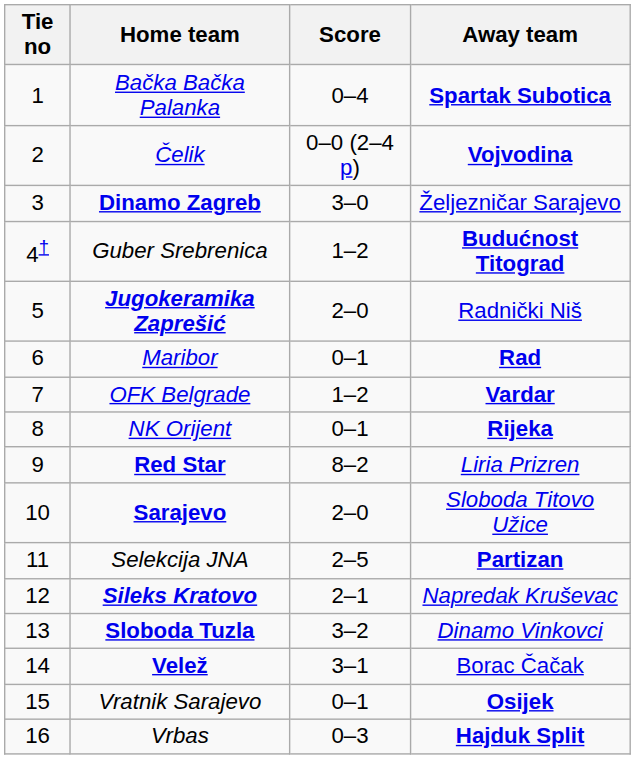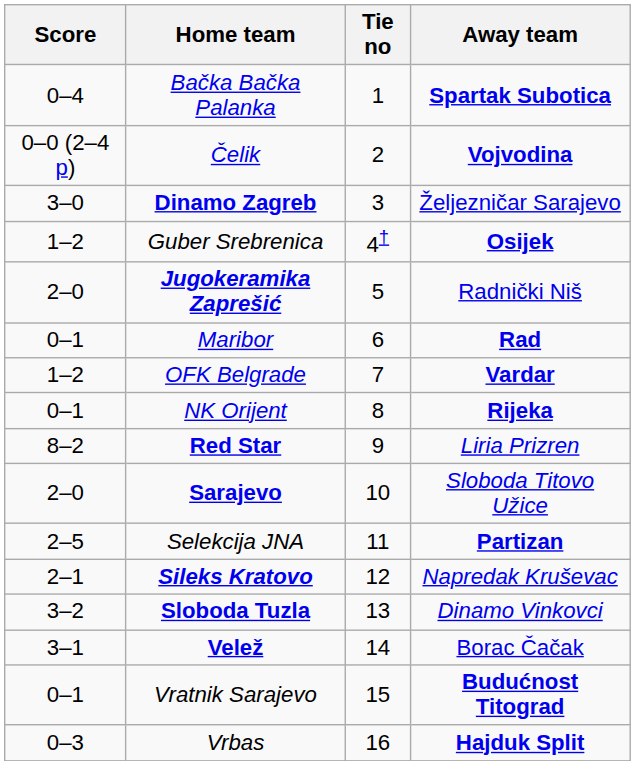 <table class="wikitable" style="text-align: center">
 <tr>
+<th width=80>Score</th>
+<th width=150>Home team</th>
 <th width=40>Tie no</th>
-<th width=150>Home team</th>
-<th width=80>Score</th>
 <th width=150>Away team</th>
 </tr>
 <tr>
+<td>0–4</td>
+<td><em><a href='#'>Bačka Bačka Palanka</a></em></td>
 <td>1</td>
-<td><em><a href='#'>Bačka Bačka Palanka</a></em></td>
-<td>0–4</td>
 <td><strong><a href='#'>Spartak Subotica</a></strong></td>
 </tr>
 <tr>
+<td>0–0 (2–4 <a href='#'>p</a>)</td>
+<td><em><a href='#'>Čelik</a></em></td>
 <td>2</td>
-<td><em><a href='#'>Čelik</a></em></td>
-<td>0–0 (2–4 <a href='#'>p</a>)</td>
 <td><strong><a href='#'>Vojvodina</a></strong></td>
 </tr>
 <tr>
+<td>3–0</td>
+<td><strong><a href='#'>Dinamo Zagreb</a></strong></td>
 <td>3</td>
-<td><strong><a href='#'>Dinamo Zagreb</a></strong></td>
-<td>3–0</td>
 <td><a href='#'>Željezničar Sarajevo</a></td>
 </tr>
 <tr>
+<td>1–2</td>
+<td><em>Guber Srebrenica</em></td>
 <td>4<sup><a href='#'>†</a></sup></td>
-<td><em>Guber Srebrenica</em></td>
+<td><strong><a href='#'>Osijek</a></strong></td>
+</tr>
+<tr>
+<td>2–0</td>
+<td><strong><em><a href='#'>Jugokeramika Zaprešić</a></em></strong></td>
+<td>5</td>
+<td><a href='#'>Radnički Niš</a></td>
+</tr>
+<tr>
+<td>0–1</td>
+<td><em><a href='#'>Maribor</a></em></td>
+<td>6</td>
+<td><strong><a href='#'>Rad</a></strong></td>
+</tr>
+<tr>
 <td>1–2</td>
+<td><em><a href='#'>OFK Belgrade</a></em></td>
+<td>7</td>
+<td><strong><a href='#'>Vardar</a></strong></td>
+</tr>
+<tr>
+<td>0–1</td>
+<td><em><a href='#'>NK Orijent</a></em></td>
+<td>8</td>
+<td><strong><a href='#'>Rijeka</a></strong></td>
+</tr>
+<tr>
+<td>8–2</td>
+<td><strong><a href='#'>Red Star</a></strong></td>
+<td>9</td>
+<td><em><a href='#'>Liria Prizren</a></em></td>
+</tr>
+<tr>
+<td>2–0</td>
+<td><strong><a href='#'>Sarajevo</a></strong></td>
+<td>10</td>
+<td><em><a href='#'>Sloboda Titovo Užice</a></em></td>
+</tr>
+<tr>
+<td>2–5</td>
+<td><em>Selekcija JNA</em></td>
+<td>11</td>
+<td><strong><a href='#'>Partizan</a></strong></td>
+</tr>
+<tr>
+<td>2–1</td>
+<td><strong><em><a href='#'>Sileks Kratovo</a></em></strong></td>
+<td>12</td>
+<td><em><a href='#'>Napredak Kruševac</a></em></td>
+</tr>
+<tr>
+<td>3–2</td>
+<td><strong><a href='#'>Sloboda Tuzla</a></strong></td>
+<td>13</td>
+<td><em><a href='#'>Dinamo Vinkovci</a></em></td>
+</tr>
+<tr>
+<td>3–1</td>
+<td><strong><a href='#'>Velež</a></strong></td>
+<td>14</td>
+<td><a href='#'>Borac Čačak</a></td>
+</tr>
+<tr>
+<td>0–1</td>
+<td><em>Vratnik Sarajevo</em></td>
+<td>15</td>
 <td><strong><a href='#'>Budućnost Titograd</a></strong></td>
 </tr>
 <tr>
-<td>5</td>
-<td><strong><em><a href='#'>Jugokeramika Zaprešić</a></em></strong></td>
-<td>2–0</td>
-<td><a href='#'>Radnički Niš</a></td>
-</tr>
-<tr>
-<td>6</td>
-<td><em><a href='#'>Maribor</a></em></td>
-<td>0–1</td>
-<td><strong><a href='#'>Rad</a></strong></td>
-</tr>
-<tr>
-<td>7</td>
-<td><em><a href='#'>OFK Belgrade</a></em></td>
-<td>1–2</td>
-<td><strong><a href='#'>Vardar</a></strong></td>
-</tr>
-<tr>
-<td>8</td>
-<td><em><a href='#'>NK Orijent</a></em></td>
-<td>0–1</td>
-<td><strong><a href='#'>Rijeka</a></strong></td>
-</tr>
-<tr>
-<td>9</td>
-<td><strong><a href='#'>Red Star</a></strong></td>
-<td>8–2</td>
-<td><em><a href='#'>Liria Prizren</a></em></td>
-</tr>
-<tr>
-<td>10</td>
-<td><strong><a href='#'>Sarajevo</a></strong></td>
-<td>2–0</td>
-<td><em><a href='#'>Sloboda Titovo Užice</a></em></td>
-</tr>
-<tr>
-<td>11</td>
-<td><em>Selekcija JNA</em></td>
-<td>2–5</td>
-<td><strong><a href='#'>Partizan</a></strong></td>
-</tr>
-<tr>
-<td>12</td>
-<td><strong><em><a href='#'>Sileks Kratovo</a></em></strong></td>
-<td>2–1</td>
-<td><em><a href='#'>Napredak Kruševac</a></em></td>
-</tr>
-<tr>
-<td>13</td>
-<td><strong><a href='#'>Sloboda Tuzla</a></strong></td>
-<td>3–2</td>
-<td><em><a href='#'>Dinamo Vinkovci</a></em></td>
-</tr>
-<tr>
-<td>14</td>
-<td><strong><a href='#'>Velež</a></strong></td>
-<td>3–1</td>
-<td><a href='#'>Borac Čačak</a></td>
-</tr>
-<tr>
-<td>15</td>
-<td><em>Vratnik Sarajevo</em></td>
-<td>0–1</td>
-<td><strong><a href='#'>Osijek</a></strong></td>
-</tr>
-<tr>
+<td>0–3</td>
+<td><em>Vrbas</em></td>
 <td>16</td>
-<td><em>Vrbas</em></td>
-<td>0–3</td>
 <td><strong><a href='#'>Hajduk Split</a></strong></td>
 </tr>
 </table>
